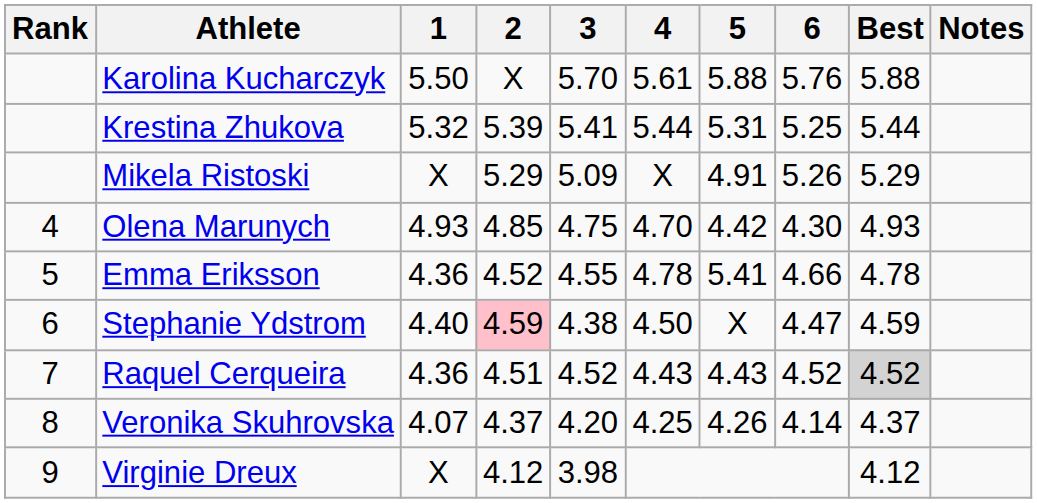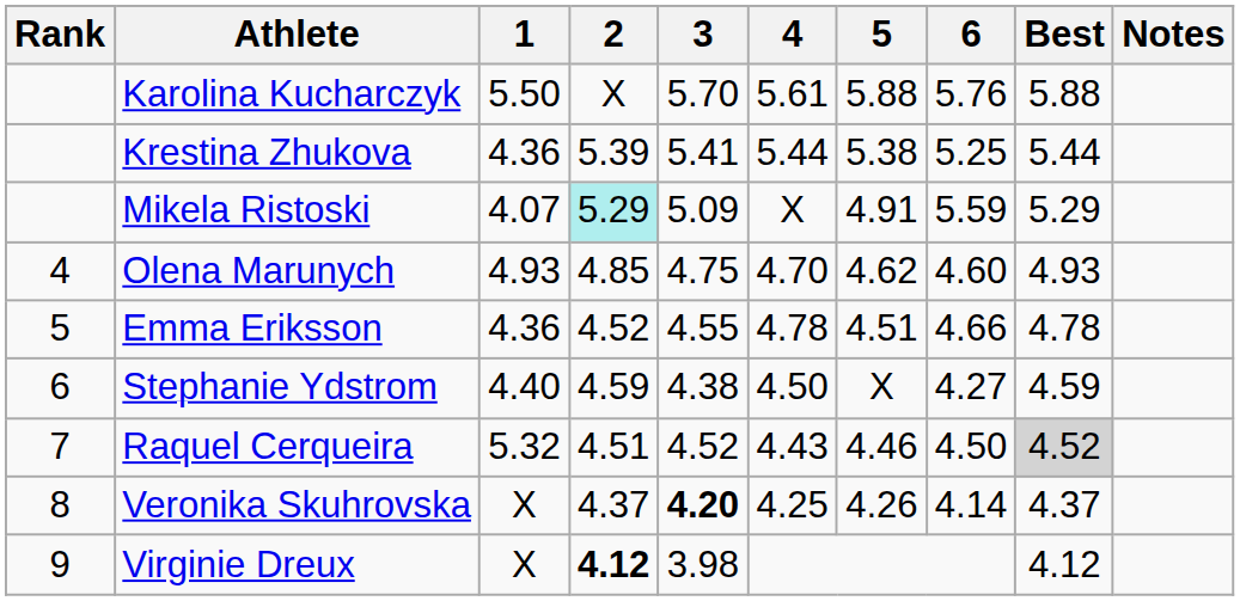 <table class="wikitable sortable" style="text-align:center">
 <tr>
 <th>Rank</th>
 <th>Athlete</th>
 <th>1</th>
 <th>2</th>
 <th>3</th>
 <th>4</th>
 <th>5</th>
 <th>6</th>
 <th>Best</th>
 <th>Notes</th>
 </tr>
 <tr>
 <td></td>
 <td style="text-align:left"><a href='#'>Karolina Kucharczyk</a><br></td>
 <td>5.50</td>
 <td>X</td>
 <td>5.70</td>
 <td>5.61</td>
 <td>5.88</td>
 <td>5.76</td>
 <td>5.88</td>
 <td></td>
 </tr>
 <tr>
 <td></td>
 <td style="text-align:left"><a href='#'>Krestina Zhukova</a><br></td>
-<td>5.32</td>
+<td>4.36</td>
 <td>5.39</td>
 <td>5.41</td>
 <td>5.44</td>
-<td>5.31</td>
+<td>5.38</td>
 <td>5.25</td>
 <td>5.44</td>
 <td></td>
 </tr>
 <tr>
 <td></td>
 <td style="text-align:left"><a href='#'>Mikela Ristoski</a><br></td>
-<td>X</td>
-<td>5.29</td>
+<td>4.07</td>
+<td style="background: paleturquoise;">5.29</td>
 <td>5.09</td>
 <td>X</td>
 <td>4.91</td>
-<td>5.26</td>
+<td>5.59</td>
 <td>5.29</td>
 <td></td>
 </tr>
 <tr>
 <td>4</td>
 <td style="text-align:left"><a href='#'>Olena Marunych</a><br></td>
 <td>4.93</td>
 <td>4.85</td>
 <td>4.75</td>
 <td>4.70</td>
-<td>4.42</td>
-<td>4.30</td>
+<td>4.62</td>
+<td>4.60</td>
 <td>4.93</td>
 <td></td>
 </tr>
 <tr>
 <td>5</td>
 <td style="text-align:left"><a href='#'>Emma Eriksson</a><br></td>
 <td>4.36</td>
 <td>4.52</td>
 <td>4.55</td>
 <td>4.78</td>
-<td>5.41</td>
+<td>4.51</td>
 <td>4.66</td>
 <td>4.78</td>
 <td></td>
 </tr>
 <tr>
 <td>6</td>
 <td style="text-align:left"><a href='#'>Stephanie Ydstrom</a><br></td>
 <td>4.40</td>
-<td style="background: pink;">4.59</td>
+<td>4.59</td>
 <td>4.38</td>
 <td>4.50</td>
 <td>X</td>
-<td>4.47</td>
+<td>4.27</td>
 <td>4.59</td>
 <td></td>
 </tr>
 <tr>
 <td>7</td>
 <td style="text-align:left"><a href='#'>Raquel Cerqueira</a><br></td>
-<td>4.36</td>
+<td>5.32</td>
 <td>4.51</td>
 <td>4.52</td>
 <td>4.43</td>
-<td>4.43</td>
-<td>4.52</td>
+<td>4.46</td>
+<td>4.50</td>
 <td style="background: lightgrey;">4.52</td>
 <td></td>
 </tr>
 <tr>
 <td>8</td>
 <td style="text-align:left"><a href='#'>Veronika Skuhrovska</a><br></td>
-<td>4.07</td>
+<td>X</td>
 <td>4.37</td>
-<td>4.20</td>
+<td><strong>4.20</strong></td>
 <td>4.25</td>
 <td>4.26</td>
 <td>4.14</td>
 <td>4.37</td>
 <td></td>
 </tr>
 <tr>
 <td>9</td>
 <td style="text-align:left"><a href='#'>Virginie Dreux</a><br></td>
 <td>X</td>
-<td>4.12</td>
+<td><strong>4.12</strong></td>
 <td>3.98</td>
 <td colspan=3></td>
 <td>4.12</td>
 <td></td>
 </tr>
 </table>
